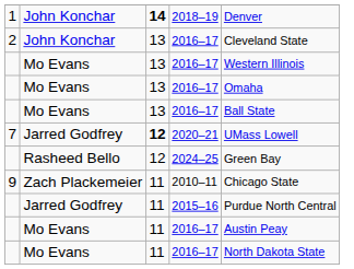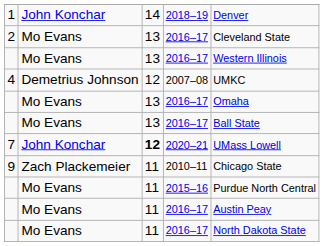 <table class="wikitable">
 <tr>
 </tr>
 <tr>
 <td>1</td>
 <td><a href='#'>John Konchar</a></td>
-<td><strong>14</strong></td>
+<td>14</td>
 <td style="font-size:80%;"><a href='#'>2018–19</a></td>
 <td style="font-size:80%;"><a href='#'>Denver</a></td>
 </tr>
 <tr>
 <td>2</td>
-<td><a href='#'>John Konchar</a></td>
+<td>Mo Evans</td>
 <td>13</td>
 <td style="font-size:80%;"><a href='#'>2016–17</a></td>
 <td style="font-size:80%;">Cleveland State</td>
 </tr>
 <tr>
 <td></td>
 <td>Mo Evans</td>
 <td>13</td>
 <td style="font-size:80%;"><a href='#'>2016–17</a></td>
 <td style="font-size:80%;"><a href='#'>Western Illinois</a></td>
+</tr>
+<tr>
+<td>4</td>
+<td>Demetrius Johnson</td>
+<td>12</td>
+<td style="font-size:80%;">2007–08</td>
+<td style="font-size:80%;">UMKC</td>
 </tr>
 <tr>
 <td></td>
 <td>Mo Evans</td>
 <td>13</td>
 <td style="font-size:80%;"><a href='#'>2016–17</a></td>
 <td style="font-size:80%;"><a href='#'>Omaha</a></td>
 </tr>
 <tr>
 <td></td>
 <td>Mo Evans</td>
 <td>13</td>
 <td style="font-size:80%;"><a href='#'>2016–17</a></td>
 <td style="font-size:80%;"><a href='#'>Ball State</a></td>
 </tr>
 <tr>
 <td>7</td>
-<td>Jarred Godfrey</td>
+<td><a href='#'>John Konchar</a></td>
 <td><strong>12</strong></td>
 <td style="font-size:80%;"><a href='#'>2020–21</a></td>
 <td style="font-size:80%;"><a href='#'>UMass Lowell</a></td>
-</tr>
-<tr>
-<td></td>
-<td>Rasheed Bello</td>
-<td>12</td>
-<td style="font-size:80%;"><a href='#'>2024–25</a></td>
-<td style="font-size:80%;">Green Bay</td>
 </tr>
 <tr>
 <td>9</td>
 <td>Zach Plackemeier</td>
 <td>11</td>
 <td style="font-size:80%;">2010–11</td>
 <td style="font-size:80%;">Chicago State</td>
 </tr>
 <tr>
 <td></td>
-<td>Jarred Godfrey</td>
+<td>Mo Evans</td>
 <td>11</td>
 <td style="font-size:80%;"><a href='#'>2015–16</a></td>
 <td style="font-size:80%;">Purdue North Central</td>
 </tr>
 <tr>
 <td></td>
 <td>Mo Evans</td>
 <td>11</td>
 <td style="font-size:80%;"><a href='#'>2016–17</a></td>
 <td style="font-size:80%;"><a href='#'>Austin Peay</a></td>
 </tr>
 <tr>
 <td></td>
 <td>Mo Evans</td>
 <td>11</td>
 <td style="font-size:80%;"><a href='#'>2016–17</a></td>
 <td style="font-size:80%;"><a href='#'>North Dakota State</a></td>
 </tr>
 </table>
